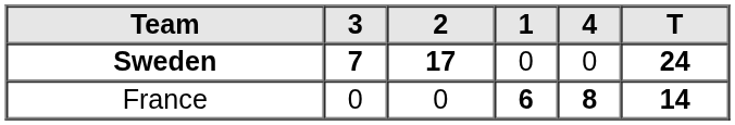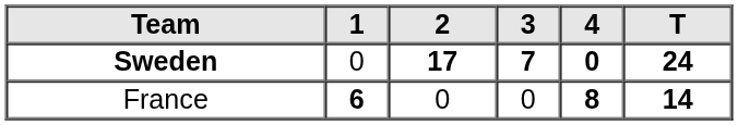 <table border=1 cellspacing=0 width=425 style="margin-left:3em;">
 <tr style="text-align:center; background-color:#e6e6e6;">
 <th>Team</th>
+<th>1</th>
+<th>2</th>
 <th>3</th>
-<th>2</th>
-<th>1</th>
 <th>4</th>
 <th>T</th>
 </tr>
 <tr style="text-align:center">
 <td><strong> Sweden</strong></td>
+<td>0</td>
+<td><strong>17</strong></td>
 <td><strong>7</strong></td>
-<td><strong>17</strong></td>
-<td>0</td>
-<td>0</td>
+<td><strong>0</strong></td>
 <th>24</th>
 </tr>
 <tr style="text-align:center">
 <td> France</td>
+<td><strong>6</strong></td>
 <td>0</td>
 <td>0</td>
-<td><strong>6</strong></td>
 <td><strong>8</strong></td>
 <th>14</th>
 </tr>
 </table>
